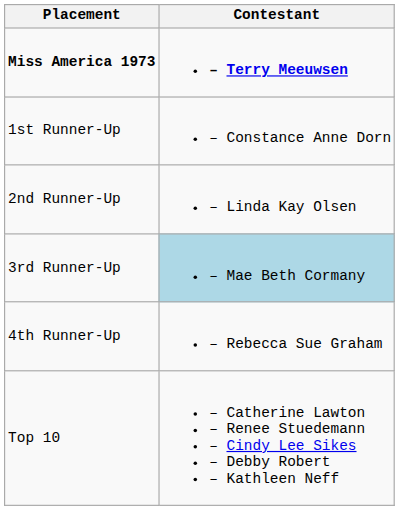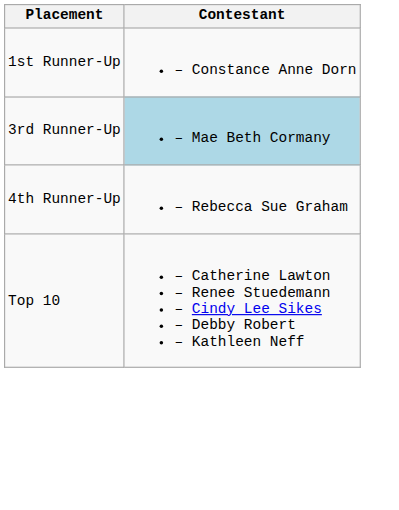 <table class="wikitable sortable" style="font-size: 95%;">
 <tr>
 <th>Placement</th>
 <th>Contestant</th>
 </tr>
 <tr>
-<td><strong>Miss America 1973</strong></td>
-<td><br><ul><li><strong> – <a href='#'>Terry Meeuwsen</a></strong></li></ul></td>
-</tr>
-<tr>
 <td>1st Runner-Up</td>
 <td><br><ul><li> – Constance Anne Dorn</li></ul></td>
-</tr>
-<tr>
-<td>2nd Runner-Up</td>
-<td><br><ul><li> – Linda Kay Olsen</li></ul></td>
 </tr>
 <tr>
 <td>3rd Runner-Up</td>
 <td style="background: lightblue;"><br><ul><li> – Mae Beth Cormany</li></ul></td>
 </tr>
 <tr>
 <td>4th Runner-Up</td>
 <td><br><ul><li> – Rebecca Sue Graham</li></ul></td>
 </tr>
 <tr>
 <td>Top 10</td>
 <td><br><ul><li> – Catherine Lawton</li><li> – Renee Stuedemann</li><li> – <a href='#'>Cindy Lee Sikes</a></li><li> – Debby Robert</li><li> – Kathleen Neff</li></ul></td>
 </tr>
 </table>
